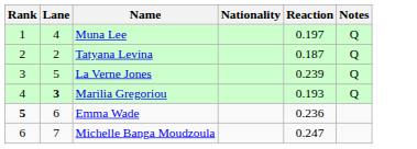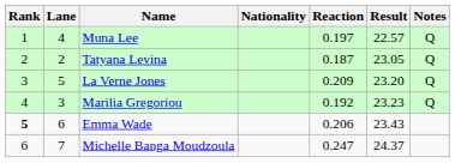 <table class="wikitable sortable" style="text-align:center">
 <tr>
 <th>Rank</th>
 <th>Lane</th>
 <th>Name</th>
 <th>Nationality</th>
 <th>Reaction</th>
+<th>Result</th>
 <th>Notes</th>
 </tr>
 <tr bgcolor=ccffcc>
 <td>1</td>
 <td>4</td>
 <td align=left><a href='#'>Muna Lee</a></td>
 <td align=left></td>
 <td>0.197</td>
+<td>22.57</td>
 <td>Q</td>
 </tr>
 <tr bgcolor=ccffcc>
 <td>2</td>
 <td>2</td>
 <td align=left><a href='#'>Tatyana Levina</a></td>
 <td align=left></td>
 <td>0.187</td>
+<td>23.05</td>
 <td>Q</td>
 </tr>
 <tr bgcolor=ccffcc>
 <td>3</td>
 <td>5</td>
 <td align=left><a href='#'>La Verne Jones</a></td>
 <td align=left></td>
-<td>0.239</td>
+<td>0.209</td>
+<td>23.20</td>
 <td>Q</td>
 </tr>
 <tr bgcolor=ccffcc>
 <td>4</td>
-<td><strong>3</strong></td>
+<td>3</td>
 <td align=left><a href='#'>Marilia Gregoriou</a></td>
 <td align=left></td>
-<td>0.193</td>
+<td>0.192</td>
+<td>23.23</td>
 <td>Q</td>
 </tr>
 <tr>
 <td><strong>5</strong></td>
 <td>6</td>
 <td align=left><a href='#'>Emma Wade</a></td>
 <td align=left></td>
-<td>0.236</td>
+<td>0.206</td>
+<td>23.43</td>
 <td></td>
 </tr>
 <tr>
 <td>6</td>
 <td>7</td>
 <td align=left><a href='#'>Michelle Banga Moudzoula</a></td>
 <td align=left></td>
 <td>0.247</td>
+<td>24.37</td>
 <td></td>
 </tr>
 </table>
